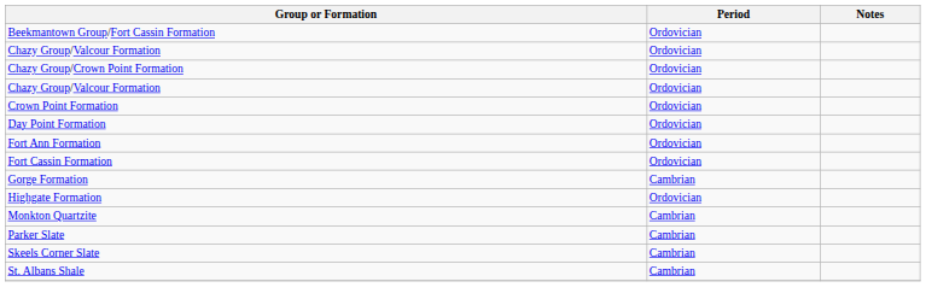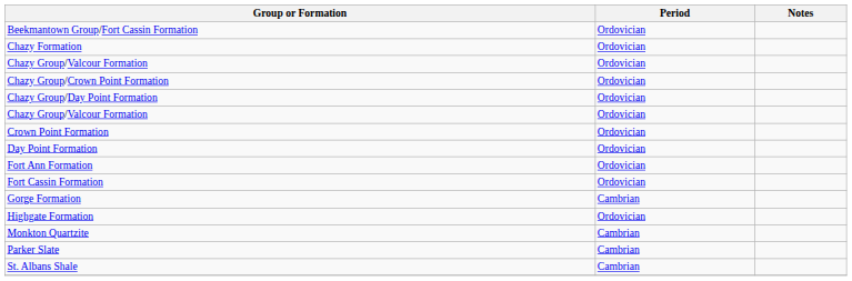 <table class="wikitable sortable" style="width: 100%;">
 <tr>
 <th>Group or Formation</th>
 <th>Period</th>
 <th class="unsortable">Notes</th>
 </tr>
 <tr>
 <td><a href='#'>Beekmantown Group</a>/<a href='#'>Fort Cassin Formation</a></td>
 <td><a href='#'>Ordovician</a></td>
 <td></td>
 </tr>
 <tr>
+<td><a href='#'>Chazy Formation</a></td>
+<td><a href='#'>Ordovician</a></td>
+<td></td>
+</tr>
+<tr>
 <td><a href='#'>Chazy Group</a>/<a href='#'>Valcour Formation</a></td>
 <td><a href='#'>Ordovician</a></td>
 <td></td>
 </tr>
 <tr>
 <td><a href='#'>Chazy Group</a>/<a href='#'>Crown Point Formation</a></td>
+<td><a href='#'>Ordovician</a></td>
+<td></td>
+</tr>
+<tr>
+<td><a href='#'>Chazy Group</a>/<a href='#'>Day Point Formation</a></td>
 <td><a href='#'>Ordovician</a></td>
 <td></td>
 </tr>
 <tr>
 <td><a href='#'>Chazy Group</a>/<a href='#'>Valcour Formation</a></td>
 <td><a href='#'>Ordovician</a></td>
 <td></td>
 </tr>
 <tr>
 <td><a href='#'>Crown Point Formation</a></td>
 <td><a href='#'>Ordovician</a></td>
 <td></td>
 </tr>
 <tr>
 <td><a href='#'>Day Point Formation</a></td>
 <td><a href='#'>Ordovician</a></td>
 <td></td>
 </tr>
 <tr>
 <td><a href='#'>Fort Ann Formation</a></td>
 <td><a href='#'>Ordovician</a></td>
 <td></td>
 </tr>
 <tr>
 <td><a href='#'>Fort Cassin Formation</a></td>
 <td><a href='#'>Ordovician</a></td>
 <td></td>
 </tr>
 <tr>
 <td><a href='#'>Gorge Formation</a></td>
 <td><a href='#'>Cambrian</a></td>
 <td></td>
 </tr>
 <tr>
 <td><a href='#'>Highgate Formation</a></td>
 <td><a href='#'>Ordovician</a></td>
 <td></td>
 </tr>
 <tr>
 <td><a href='#'>Monkton Quartzite</a></td>
 <td><a href='#'>Cambrian</a></td>
 <td></td>
 </tr>
 <tr>
 <td><a href='#'>Parker Slate</a></td>
 <td><a href='#'>Cambrian</a></td>
 <td></td>
 </tr>
 <tr>
-<td><a href='#'>Skeels Corner Slate</a></td>
-<td><a href='#'>Cambrian</a></td>
-<td></td>
-</tr>
-<tr>
 <td><a href='#'>St. Albans Shale</a></td>
 <td><a href='#'>Cambrian</a></td>
 <td></td>
 </tr>
 <tr>
 </tr>
 </table>
